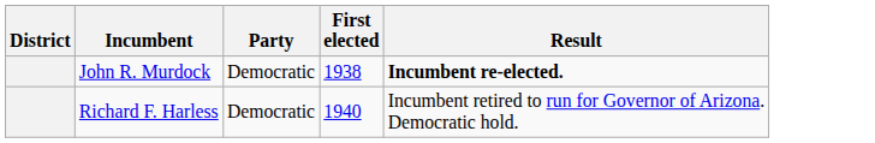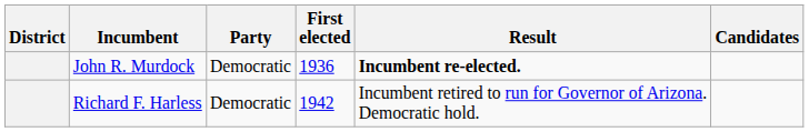 <table class=wikitable>
 <tr valign=bottom>
 <th>District</th>
 <th>Incumbent</th>
 <th>Party</th>
 <th>First<br>elected</th>
 <th>Result</th>
+<th>Candidates</th>
 </tr>
 <tr>
 <th></th>
 <td><a href='#'>John R. Murdock</a><br></td>
 <td>Democratic</td>
-<td><a href='#'>1938</a></td>
+<td><a href='#'>1936</a></td>
 <td><strong>Incumbent re-elected.</strong></td>
+<td nowrap></td>
 </tr>
 <tr>
 <th></th>
 <td><a href='#'>Richard F. Harless</a><br></td>
 <td>Democratic</td>
-<td><a href='#'>1940</a></td>
+<td><a href='#'>1942</a></td>
 <td>Incumbent retired to <a href='#'>run for Governor of Arizona</a>.<br>Democratic hold.</td>
+<td nowrap></td>
 </tr>
 </table>
